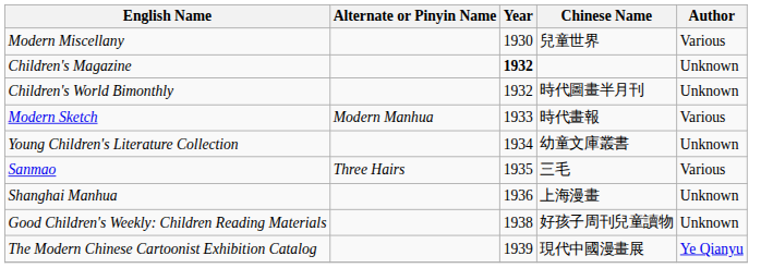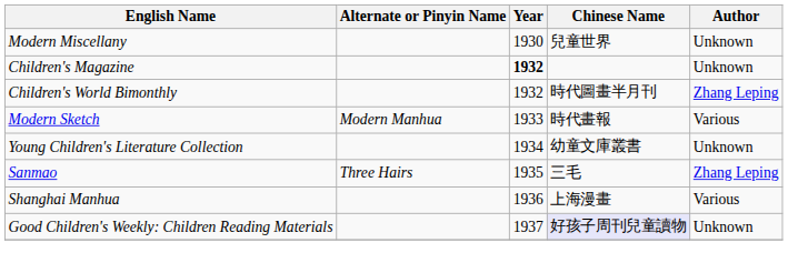 <table class="wikitable">
 <tr>
 <th>English Name</th>
 <th>Alternate or Pinyin Name</th>
 <th>Year</th>
 <th>Chinese Name</th>
 <th>Author</th>
 </tr>
 <tr>
 <td><em>Modern Miscellany</em></td>
 <td></td>
 <td>1930</td>
 <td>兒童世界</td>
-<td>Various</td>
+<td>Unknown</td>
 </tr>
 <tr>
 <td><em>Children's Magazine</em></td>
 <td></td>
 <td><strong>1932</strong></td>
 <td></td>
 <td>Unknown</td>
 </tr>
 <tr>
 <td><em>Children's World Bimonthly</em></td>
 <td></td>
 <td>1932</td>
 <td>時代圖畫半月刊</td>
-<td>Unknown</td>
+<td><a href='#'>Zhang Leping</a></td>
 </tr>
 <tr>
 <td><em><a href='#'>Modern Sketch</a></em></td>
 <td><em>Modern Manhua</em></td>
 <td>1933</td>
 <td>時代畫報</td>
 <td>Various</td>
 </tr>
 <tr>
 <td><em>Young Children's Literature Collection</em></td>
 <td></td>
 <td>1934</td>
 <td>幼童文庫叢書</td>
 <td>Unknown</td>
 </tr>
 <tr>
 <td><em><a href='#'>Sanmao</a></em></td>
 <td><em>Three Hairs</em></td>
 <td>1935</td>
 <td>三毛</td>
-<td>Various</td>
+<td><a href='#'>Zhang Leping</a></td>
 </tr>
 <tr>
 <td><em>Shanghai Manhua</em></td>
 <td></td>
 <td>1936</td>
 <td>上海漫畫</td>
-<td>Unknown</td>
+<td>Various</td>
 </tr>
 <tr>
 <td><em>Good Children's Weekly: Children Reading Materials</em></td>
 <td></td>
-<td>1938</td>
-<td>好孩子周刊兒童讀物</td>
+<td>1937</td>
+<td style="background: lavender;">好孩子周刊兒童讀物</td>
 <td>Unknown</td>
-</tr>
-<tr>
-<td><em>The Modern Chinese Cartoonist Exhibition Catalog</em></td>
-<td></td>
-<td>1939</td>
-<td>現代中國漫畫展</td>
-<td><a href='#'>Ye Qianyu</a></td>
 </tr>
 <tr>
 </tr>
 </table>
